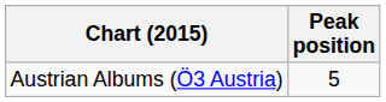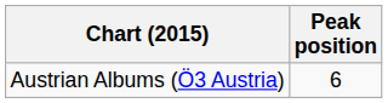 <table class="wikitable plainrowheaders" style="text-align:center">
 <tr>
 <th>Chart (2015)</th>
 <th>Peak<br>position</th>
 </tr>
 <tr>
 <td align="left">Austrian Albums (<a href='#'>Ö3 Austria</a>)</td>
-<td>5</td>
+<td>6</td>
 </tr>
 </table>
